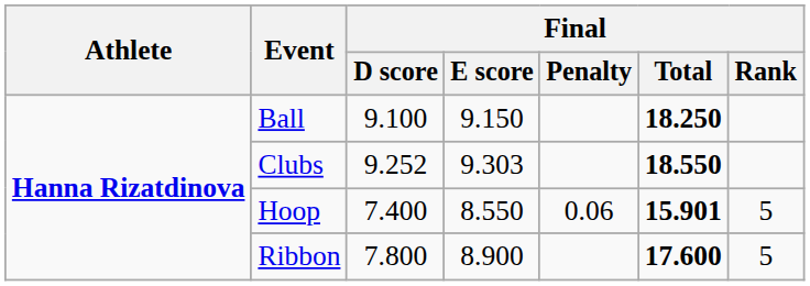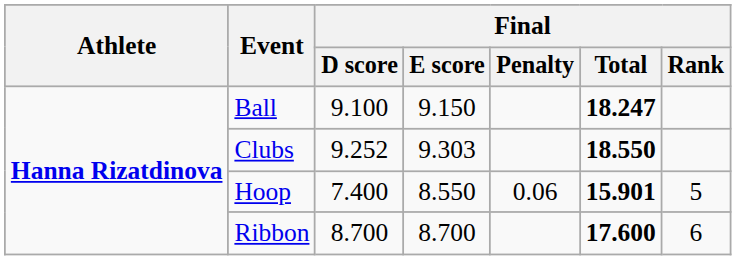 <table class=wikitable style="font-size:90%">
 <tr>
 <th rowspan=2>Athlete</th>
 <th rowspan=2>Event</th>
 <th colspan=5>Final</th>
 </tr>
 <tr style="font-size:95%">
 <th>D score</th>
 <th>E score</th>
 <th>Penalty</th>
 <th>Total</th>
 <th>Rank</th>
 </tr>
 <tr align=center>
 <td align=left rowspan=4><strong><a href='#'>Hanna Rizatdinova</a></strong></td>
 <td align=left><a href='#'>Ball</a></td>
 <td>9.100</td>
 <td>9.150</td>
 <td></td>
-<td><strong>18.250</strong></td>
+<td><strong>18.247</strong></td>
 <td></td>
 </tr>
 <tr align=center>
 <td align=left><a href='#'>Clubs</a></td>
 <td>9.252</td>
 <td>9.303</td>
 <td></td>
 <td><strong>18.550</strong></td>
 <td></td>
 </tr>
 <tr align=center>
 <td align=left><a href='#'>Hoop</a></td>
 <td>7.400</td>
 <td>8.550</td>
 <td>0.06</td>
 <td><strong>15.901</strong></td>
 <td>5</td>
 </tr>
 <tr align=center>
 <td align=left><a href='#'>Ribbon</a></td>
-<td>7.800</td>
-<td>8.900</td>
+<td>8.700</td>
+<td>8.700</td>
 <td></td>
 <td><strong>17.600</strong></td>
-<td>5</td>
+<td>6</td>
 </tr>
 </table>
